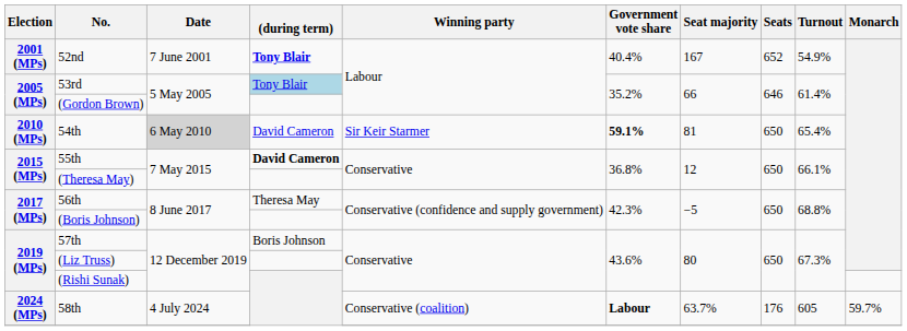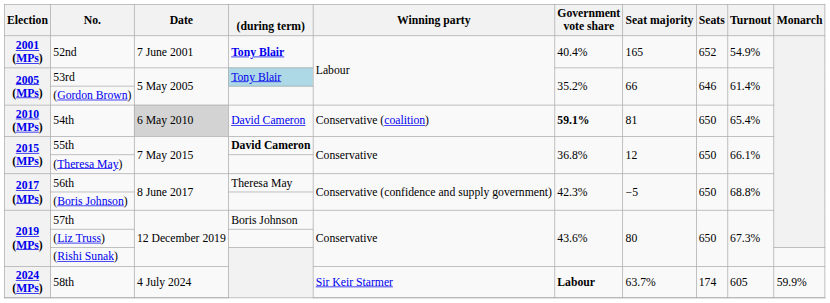 <table class="wikitable plainrowheaders sortable">
 <tr>
 <th>Election</th>
 <th>No.</th>
 <th>Date</th>
 <th><br>(during term)</th>
 <th>Winning party</th>
 <th>Government<br>vote share</th>
 <th>Seat majority</th>
 <th>Seats</th>
 <th>Turnout</th>
 <th>Monarch</th>
 </tr>
 <tr>
 <th><a href='#'>2001</a><br>(<a href='#'>MPs</a>)</th>
 <td>52nd</td>
 <td>7 June 2001</td>
 <td><strong><a href='#'>Tony Blair</a></strong></td>
 <td rowspan="3" >Labour</td>
 <td>40.4%</td>
-<td>167</td>
+<td>165</td>
 <td>652</td>
 <td>54.9%</td>
 <th rowspan="10" style="font-weight:normal"><strong></strong></th>
 </tr>
 <tr>
 <th rowspan="2"><a href='#'>2005</a><br>(<a href='#'>MPs</a>)</th>
 <td>53rd</td>
 <td rowspan="2" >5 May 2005</td>
 <td style="background: lightblue;"><a href='#'>Tony Blair</a></td>
 <td rowspan="2" >35.2%</td>
 <td rowspan="2" >66</td>
 <td rowspan="2" >646</td>
 <td rowspan="2" >61.4%</td>
 </tr>
 <tr>
 <td>(<a href='#'>Gordon Brown</a>)</td>
 </tr>
 <tr>
 <th><a href='#'>2010</a><br>(<a href='#'>MPs</a>)</th>
 <td>54th</td>
 <td style="background: lightgrey;">6 May 2010</td>
 <td><a href='#'>David Cameron</a></td>
-<td><a href='#'>Sir Keir Starmer</a></td>
+<td>Conservative (<a href='#'>coalition</a>)</td>
 <td><strong>59.1%</strong></td>
 <td>81</td>
 <td>650</td>
 <td>65.4%</td>
 </tr>
 <tr>
 <th rowspan="2"><a href='#'>2015</a><br>(<a href='#'>MPs</a>)</th>
 <td>55th</td>
 <td rowspan="2" >7 May 2015</td>
 <td><strong>David Cameron</strong></td>
 <td rowspan="2" >Conservative</td>
 <td rowspan="2" >36.8%</td>
 <td rowspan="2" >12</td>
 <td rowspan="2" >650</td>
 <td rowspan="2" >66.1%</td>
 </tr>
 <tr>
 <td>(<a href='#'>Theresa May</a>)</td>
 </tr>
 <tr>
 <th rowspan="2"><a href='#'>2017</a><br>(<a href='#'>MPs</a>)</th>
 <td>56th</td>
 <td rowspan="2" >8 June 2017</td>
 <td>Theresa May</td>
 <td rowspan="2" >Conservative (confidence and supply government)</td>
 <td rowspan="2" >42.3%</td>
 <td rowspan="2" >−5</td>
 <td rowspan="2" >650</td>
 <td rowspan="2" >68.8%</td>
 </tr>
 <tr>
 <td>(<a href='#'>Boris Johnson</a>)</td>
 </tr>
 <tr>
 <th rowspan="3"><a href='#'>2019</a><br>(<a href='#'>MPs</a>)</th>
 <td>57th</td>
 <td rowspan="3" >12 December 2019</td>
 <td>Boris Johnson</td>
 <td rowspan="3" >Conservative</td>
 <td rowspan="3" >43.6%</td>
 <td rowspan="3" >80</td>
 <td rowspan="3" >650</td>
 <td rowspan="3" >67.3%</td>
 </tr>
 <tr>
 <td>(<a href='#'>Liz Truss</a>)</td>
 </tr>
 <tr>
 <td>(<a href='#'>Rishi Sunak</a>)</td>
 <th rowspan="3" style="font-weight:normal"><strong></strong></th>
 </tr>
 <tr>
 <th><a href='#'>2024</a><br>(<a href='#'>MPs</a>)</th>
 <td>58th</td>
 <td>4 July 2024</td>
-<td>Conservative (<a href='#'>coalition</a>)</td>
+<td><a href='#'>Sir Keir Starmer</a></td>
 <td><strong>Labour</strong></td>
 <td>63.7%</td>
-<td>176</td>
+<td>174</td>
 <td>605</td>
-<td>59.7%</td>
+<td>59.9%</td>
 </tr>
 <tr>
 </tr>
 </table>
